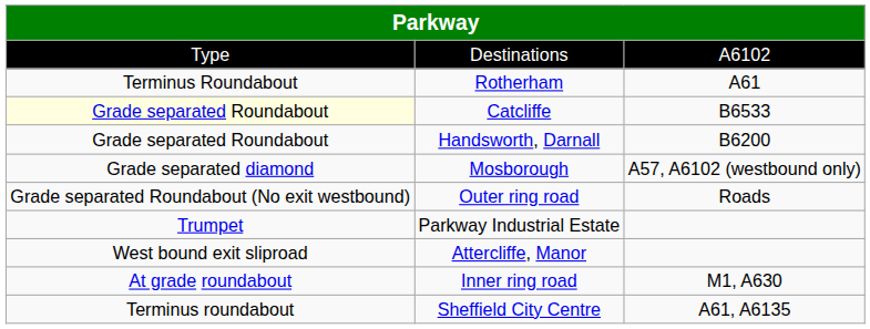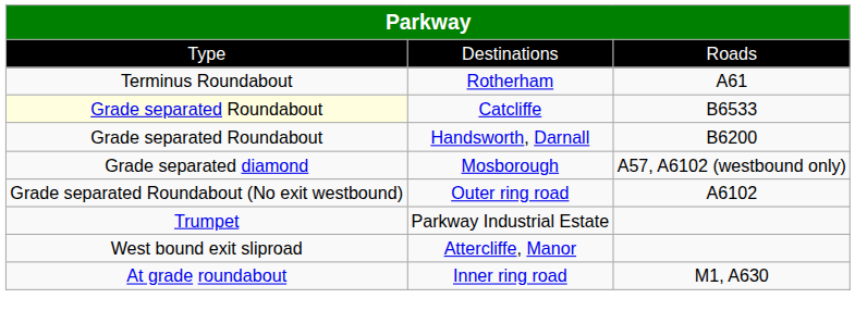 <table border=1 cellpadding=2 style="margin-left:1em; margin-bottom: 1em; color: black; border-collapse: collapse; font-size: 95%;" class="wikitable">
 <tr align="center" bgcolor="008000" style="color: white;font-size:120%;">
 <td colspan="3"><strong>Parkway</strong></td>
 </tr>
 <tr align="center" bgcolor="000000" style="color: white">
 <td>Type</td>
 <td>Destinations</td>
-<td>A6102</td>
+<td>Roads</td>
 </tr>
 <tr align="center">
 <td>Terminus Roundabout</td>
 <td><a href='#'>Rotherham</a></td>
 <td>A61</td>
 </tr>
 <tr align="center">
 <td style="background: lightyellow;"><a href='#'>Grade separated</a> Roundabout</td>
 <td><a href='#'>Catcliffe</a></td>
 <td>B6533</td>
 </tr>
 <tr align="center">
 <td>Grade separated Roundabout</td>
 <td><a href='#'>Handsworth</a>, <a href='#'>Darnall</a></td>
 <td>B6200</td>
 </tr>
 <tr align="center">
 <td>Grade separated <a href='#'>diamond</a></td>
 <td><a href='#'>Mosborough</a></td>
 <td>A57, A6102 (westbound only)</td>
 </tr>
 <tr align="center">
 <td>Grade separated Roundabout (No exit westbound)</td>
 <td><a href='#'>Outer ring road</a></td>
-<td>Roads</td>
+<td>A6102</td>
 </tr>
 <tr align="center">
 <td><a href='#'>Trumpet</a></td>
 <td>Parkway Industrial Estate</td>
 <td></td>
 </tr>
 <tr align="center">
 <td>West bound exit sliproad</td>
 <td><a href='#'>Attercliffe</a>, <a href='#'>Manor</a></td>
 <td></td>
 </tr>
 <tr align="center">
 <td><a href='#'>At grade</a> <a href='#'>roundabout</a></td>
 <td><a href='#'>Inner ring road</a></td>
 <td>M1, A630</td>
 </tr>
-<tr align="center">
-<td>Terminus roundabout</td>
-<td><a href='#'>Sheffield City Centre</a></td>
-<td>A61, A6135</td>
-</tr>
 </table>
